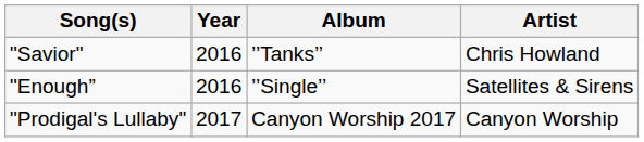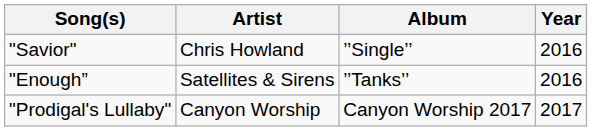 <table class="wikitable">
 <tr>
 <th align="left">Song(s)</th>
+<th align="left">Artist</th>
+<th align="left">Album</th>
 <th align="left">Year</th>
-<th align="left">Album</th>
-<th align="left">Artist</th>
 </tr>
 <tr>
 <td>"Savior"</td>
+<td>Chris Howland</td>
+<td>’’Single’’</td>
 <td style="text-align:center;">2016</td>
-<td>’’Tanks’’</td>
-<td>Chris Howland</td>
 </tr>
 <tr>
 <td>"Enough”</td>
+<td>Satellites & Sirens</td>
+<td>’’Tanks’’</td>
 <td style="text-align:center;">2016</td>
-<td>’’Single’’</td>
-<td>Satellites & Sirens</td>
 </tr>
 <tr>
 <td>"Prodigal's Lullaby"</td>
+<td>Canyon Worship</td>
+<td>Canyon Worship 2017</td>
 <td style="text-align:center;">2017</td>
-<td>Canyon Worship 2017</td>
-<td>Canyon Worship</td>
 </tr>
 </table>
